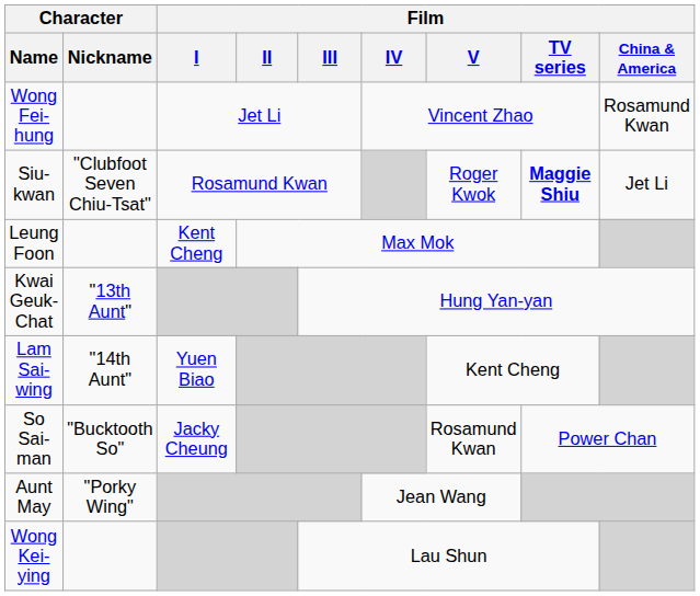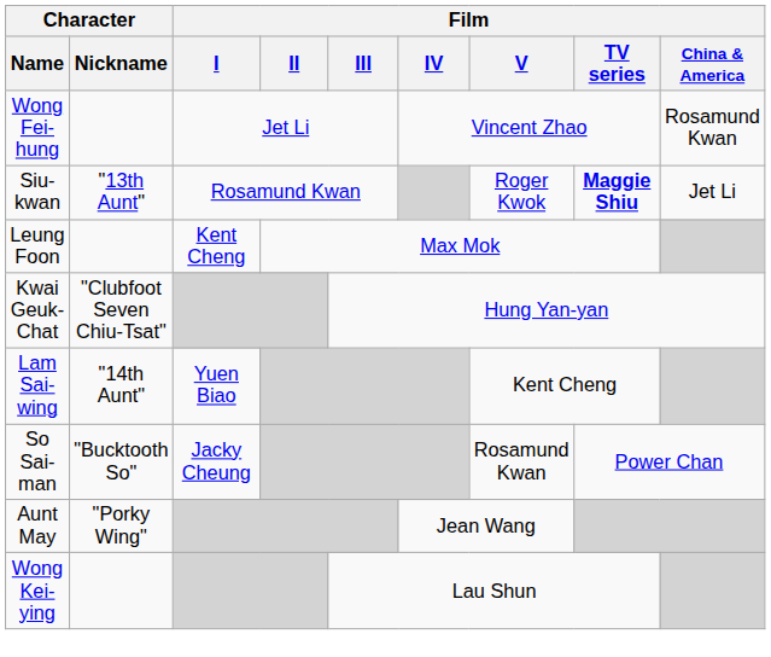 <table class="wikitable" style="text-align:center; width:99%;">
 <tr>
 <th colspan="2" style="text-align:center;">Character</th>
 <th colspan="7" style="text-align:center;">Film</th>
 </tr>
 <tr>
 <th style="text-align:center">Name</th>
 <th style="text-align:center">Nickname</th>
 <th style="text-align:center; width:12%"><a href='#'>I</a></th>
 <th style="text-align:center; width:12%"><a href='#'>II</a></th>
 <th style="text-align:center; width:12%"><a href='#'>III</a></th>
 <th style="text-align:center; width:12%"><a href='#'>IV</a></th>
 <th style="text-align:center; width:12%"><a href='#'>V</a></th>
 <th style="text-align:center; width:12%"><a href='#'>TV series</a></th>
 <th style="text-align:center; width:12%"><small><a href='#'>China & America</a></small></th>
 </tr>
 <tr>
 <td><a href='#'>Wong Fei-hung</a></td>
 <td></td>
 <td colspan="3"><a href='#'>Jet Li</a></td>
 <td colspan="3"><a href='#'>Vincent Zhao</a></td>
 <td colspan="1">Rosamund Kwan</td>
 </tr>
 <tr>
 <td>Siu-kwan</td>
-<td>"Clubfoot Seven Chiu-Tsat"</td>
+<td>"<a href='#'>13th Aunt</a>"</td>
 <td colspan="3"><a href='#'>Rosamund Kwan</a></td>
 <td colspan="1" style="background:#d3d3d3;"></td>
 <td colspan="1"><a href='#'>Roger Kwok</a></td>
 <td colspan="1"><strong><a href='#'>Maggie Shiu</a></strong></td>
 <td colspan="1">Jet Li</td>
 </tr>
 <tr>
 <td>Leung Foon</td>
 <td></td>
 <td colspan="1"><a href='#'>Kent Cheng</a></td>
 <td colspan="5"><a href='#'>Max Mok</a></td>
 <td colspan="1" style="background:#d3d3d3;"></td>
 </tr>
 <tr>
 <td>Kwai Geuk-Chat</td>
-<td>"<a href='#'>13th Aunt</a>"</td>
+<td>"Clubfoot Seven Chiu-Tsat"</td>
 <td colspan="2" style="background:#d3d3d3;"></td>
 <td colspan="5"><a href='#'>Hung Yan-yan</a></td>
 </tr>
 <tr>
 <td><a href='#'>Lam Sai-wing</a></td>
 <td>"14th Aunt"</td>
 <td colspan="1"><a href='#'>Yuen Biao</a></td>
 <td colspan="3" style="background:#d3d3d3;"></td>
 <td colspan="2">Kent Cheng</td>
 <td colspan="1" style="background:#d3d3d3;"></td>
 </tr>
 <tr>
 <td>So Sai-man</td>
 <td>"Bucktooth So"</td>
 <td colspan="1"><a href='#'>Jacky Cheung</a></td>
 <td colspan="3" style="background:#d3d3d3;"></td>
 <td colspan="1">Rosamund Kwan</td>
 <td colspan="2"><a href='#'>Power Chan</a></td>
 </tr>
 <tr>
 <td>Aunt May</td>
 <td>"Porky Wing"</td>
 <td colspan="3" style="background:#d3d3d3;"></td>
 <td colspan="2">Jean Wang</td>
 <td colspan="2" style="background:#d3d3d3;"></td>
 </tr>
 <tr>
 <td><a href='#'>Wong Kei-ying</a></td>
 <td></td>
 <td colspan="2" style="background:#d3d3d3;"></td>
 <td colspan="4">Lau Shun</td>
 <td colspan="1" style="background:#d3d3d3;"></td>
 </tr>
 </table>
